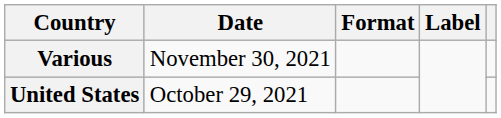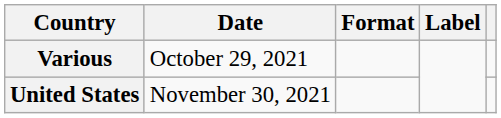 <table class="wikitable plainrowheaders">
 <tr>
 <th>Country</th>
 <th>Date</th>
 <th>Format</th>
 <th>Label</th>
 <th></th>
 </tr>
 <tr>
 <th scope="row">Various</th>
-<td>November 30, 2021</td>
+<td>October 29, 2021</td>
 <td></td>
 <td rowspan="3"></td>
 <td></td>
 </tr>
 <tr>
 <th scope="row">United States</th>
-<td>October 29, 2021</td>
+<td>November 30, 2021</td>
 <td rowspan="2"></td>
 <td></td>
 </tr>
 </table>
